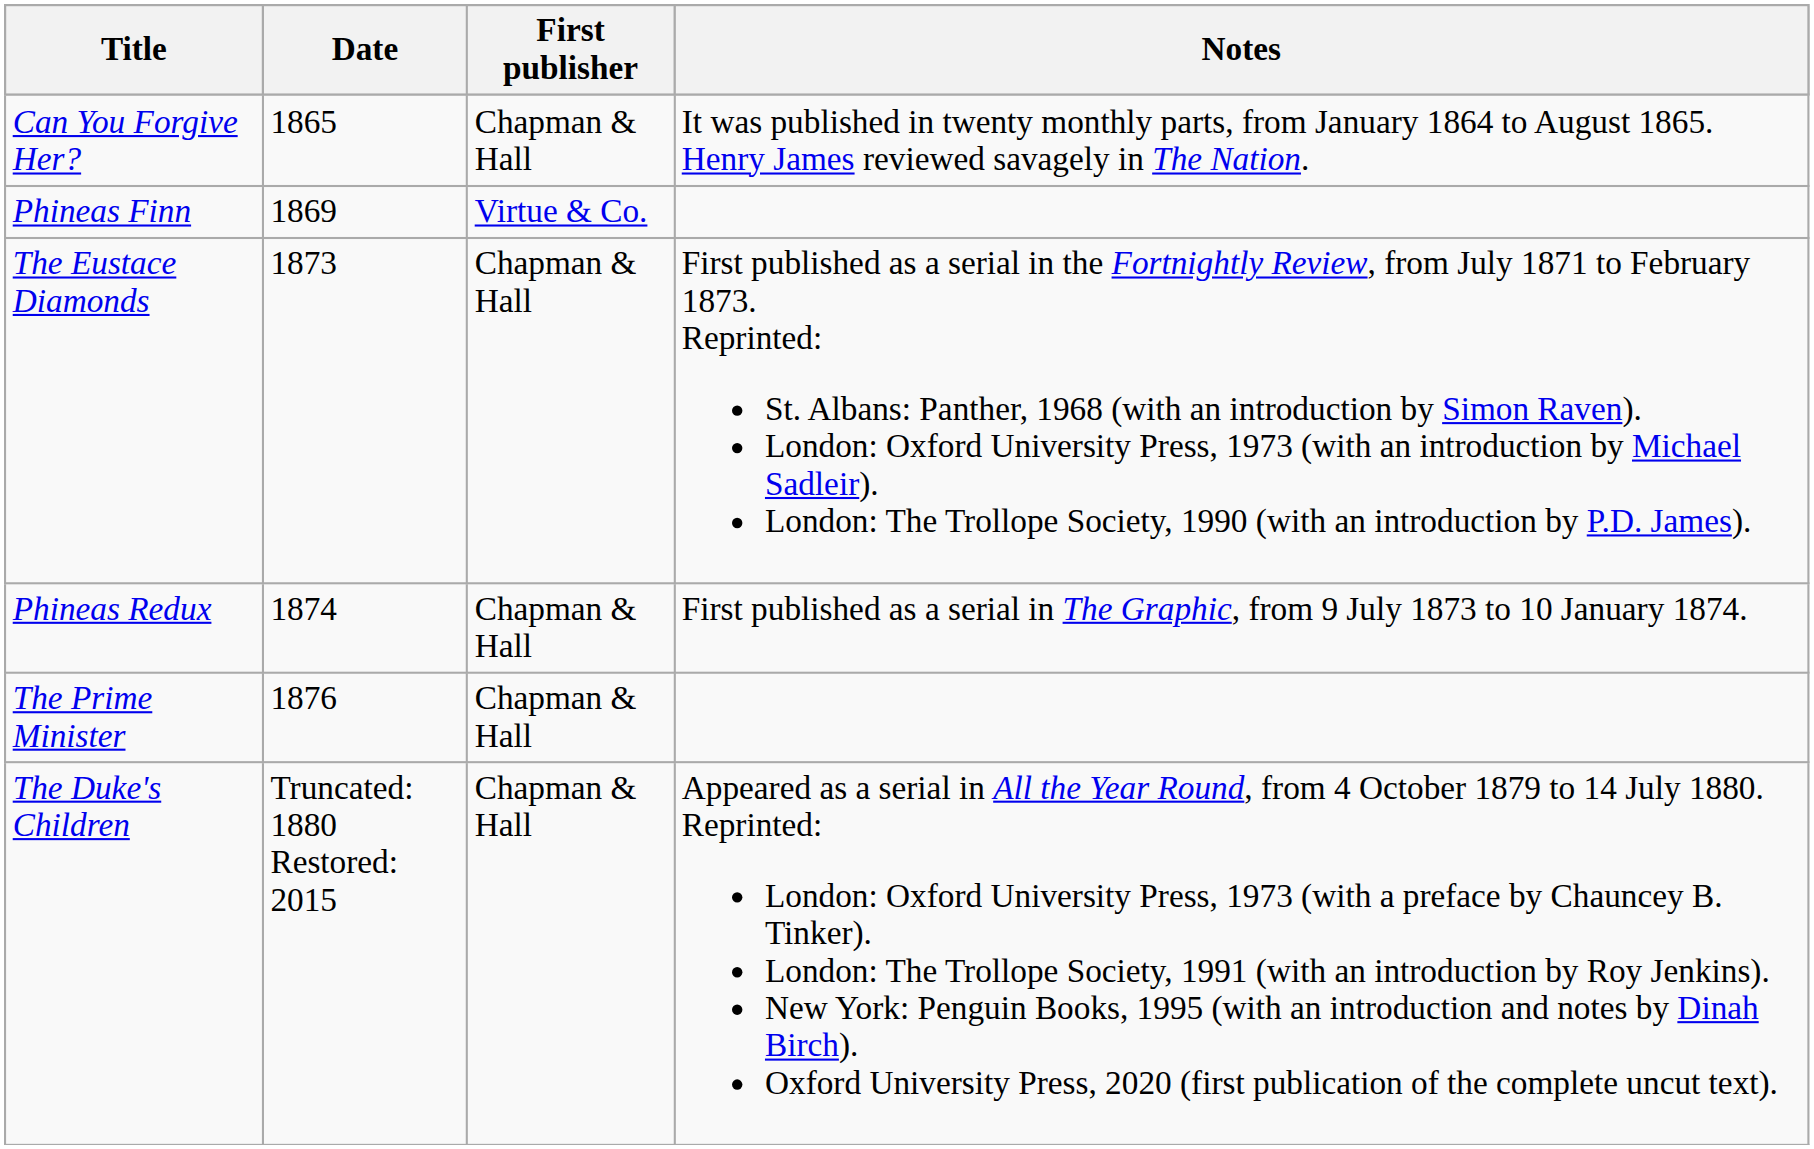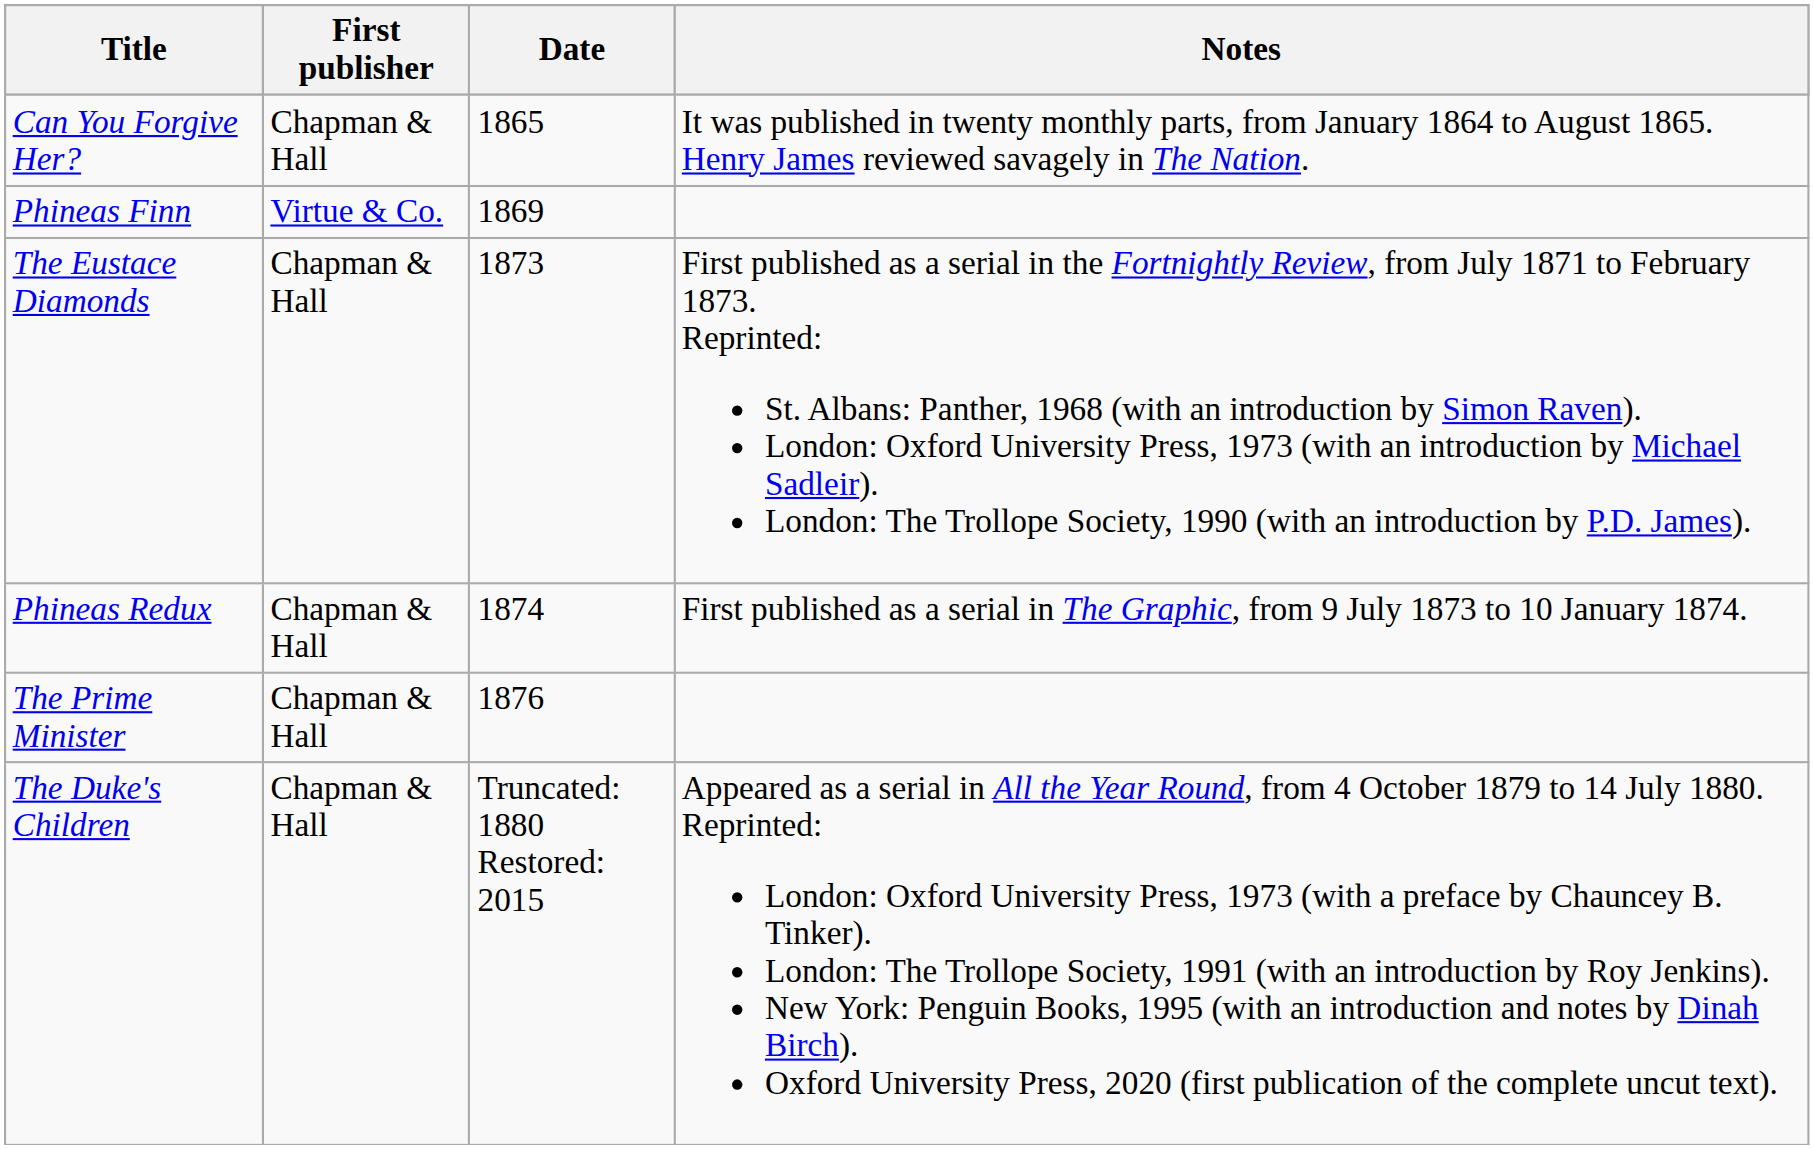 <table class="wikitable" align="center" cellpadding="7" style="clear:both;">
 <tr align="center" bgcolor="#696969">
 <th><div>Title</div></th>
+<th><div>First publisher</div></th>
 <th><div>Date</div></th>
-<th><div>First publisher</div></th>
 <th><div>Notes</div></th>
 </tr>
 <tr valign="top">
 <td><em><a href='#'>Can You Forgive Her?</a></em></td>
+<td>Chapman & Hall</td>
 <td>1865</td>
-<td>Chapman & Hall</td>
 <td>It was published in twenty monthly parts, from January 1864 to August 1865. <a href='#'>Henry James</a> reviewed savagely in <em><a href='#'>The Nation</a></em>.</td>
 </tr>
 <tr valign="top">
 <td><em><a href='#'>Phineas Finn</a></em></td>
+<td><a href='#'>Virtue & Co.</a></td>
 <td>1869</td>
-<td><a href='#'>Virtue & Co.</a></td>
 <td></td>
 </tr>
 <tr valign="top">
 <td><em><a href='#'>The Eustace Diamonds</a></em></td>
+<td>Chapman & Hall</td>
 <td>1873</td>
-<td>Chapman & Hall</td>
 <td>First published as a serial in the <em><a href='#'>Fortnightly Review</a></em>, from July 1871 to February 1873.<br>Reprinted:<ul><li>St. Albans: Panther, 1968 (with an introduction by <a href='#'>Simon Raven</a>).</li><li>London: Oxford University Press, 1973 (with an introduction by <a href='#'>Michael Sadleir</a>).</li><li>London: The Trollope Society, 1990 (with an introduction by <a href='#'>P.D. James</a>).</li></ul></td>
 </tr>
 <tr valign="top">
 <td><em><a href='#'>Phineas Redux</a></em></td>
+<td>Chapman & Hall</td>
 <td>1874</td>
-<td>Chapman & Hall</td>
 <td>First published as a serial in <em><a href='#'>The Graphic</a></em>, from 9 July 1873 to 10 January 1874.</td>
 </tr>
 <tr valign="top">
 <td><em><a href='#'>The Prime Minister</a></em></td>
+<td>Chapman & Hall</td>
 <td>1876</td>
-<td>Chapman & Hall</td>
 <td></td>
 </tr>
 <tr valign="top">
 <td><em><a href='#'>The Duke's Children</a></em></td>
+<td>Chapman & Hall</td>
 <td>Truncated: 1880<br>Restored: 2015</td>
-<td>Chapman & Hall</td>
 <td>Appeared as a serial in <em><a href='#'>All the Year Round</a></em>, from 4 October 1879 to 14 July 1880.<br>Reprinted:<ul><li>London: Oxford University Press, 1973 (with a preface by Chauncey B. Tinker).</li><li>London: The Trollope Society, 1991 (with an introduction by Roy Jenkins).</li><li>New York: Penguin Books, 1995 (with an introduction and notes by <a href='#'>Dinah Birch</a>).</li><li>Oxford University Press, 2020 (first publication of the complete uncut text).</li></ul></td>
 </tr>
 </table>
